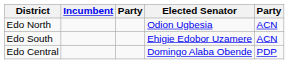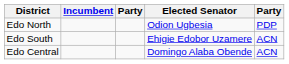 <table class="sortable wikitable" style="font-size:95%;line-height:14px;">
 <tr>
 <th class="unsortable">District</th>
 <th class="unsortable"><a href='#'>Incumbent</a></th>
 <th>Party</th>
 <th class="unsortable">Elected Senator</th>
 <th>Party</th>
 </tr>
 <tr>
 <td>Edo North</td>
 <td></td>
 <td></td>
 <td><a href='#'>Odion Ugbesia</a></td>
-<td><a href='#'>ACN</a></td>
+<td><a href='#'>PDP</a></td>
 </tr>
 <tr>
 <td>Edo South</td>
 <td></td>
 <td></td>
 <td><a href='#'>Ehigie Edobor Uzamere</a></td>
 <td><a href='#'>ACN</a></td>
 </tr>
 <tr>
 <td>Edo Central</td>
 <td></td>
 <td></td>
 <td><a href='#'>Domingo Alaba Obende</a></td>
-<td><a href='#'>PDP</a></td>
+<td><a href='#'>ACN</a></td>
 </tr>
 </table>
